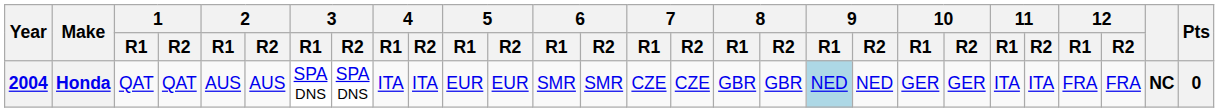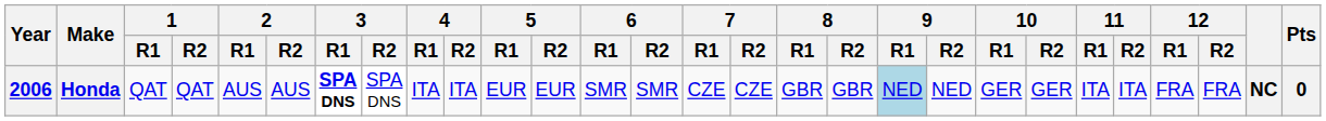 <table class="wikitable" style="text-align:center; font-size:90%">
 <tr>
 <th valign="middle" rowspan=2>Year</th>
 <th valign="middle" rowspan=2>Make</th>
 <th colspan=2>1</th>
 <th colspan=2>2</th>
 <th colspan=2>3</th>
 <th colspan=2>4</th>
 <th colspan=2>5</th>
 <th colspan=2>6</th>
 <th colspan=2>7</th>
 <th colspan=2>8</th>
 <th colspan=2>9</th>
 <th colspan=2>10</th>
 <th colspan=2>11</th>
 <th colspan=2>12</th>
 <th rowspan=2></th>
 <th rowspan=2>Pts</th>
 </tr>
 <tr>
 <th>R1</th>
 <th>R2</th>
 <th>R1</th>
 <th>R2</th>
 <th>R1</th>
 <th>R2</th>
 <th>R1</th>
 <th>R2</th>
 <th>R1</th>
 <th>R2</th>
 <th>R1</th>
 <th>R2</th>
 <th>R1</th>
 <th>R2</th>
 <th>R1</th>
 <th>R2</th>
 <th>R1</th>
 <th>R2</th>
 <th>R1</th>
 <th>R2</th>
 <th>R1</th>
 <th>R2</th>
 <th>R1</th>
 <th>R2</th>
 </tr>
 <tr>
-<th><a href='#'>2004</a></th>
+<th><a href='#'>2006</a></th>
 <th><a href='#'>Honda</a></th>
 <td><a href='#'>QAT</a></td>
 <td><a href='#'>QAT</a></td>
 <td><a href='#'>AUS</a></td>
 <td><a href='#'>AUS</a></td>
-<td style="background:#FFFFFF;"><a href='#'>SPA</a><br><small>DNS</small></td>
+<td style="background:#FFFFFF;"><strong><a href='#'>SPA</a><br><small>DNS</small></strong></td>
 <td style="background:#FFFFFF;"><a href='#'>SPA</a><br><small>DNS</small></td>
 <td><a href='#'>ITA</a></td>
 <td><a href='#'>ITA</a></td>
 <td><a href='#'>EUR</a></td>
 <td><a href='#'>EUR</a></td>
 <td><a href='#'>SMR</a></td>
 <td><a href='#'>SMR</a></td>
 <td><a href='#'>CZE</a></td>
 <td><a href='#'>CZE</a></td>
 <td><a href='#'>GBR</a></td>
 <td><a href='#'>GBR</a></td>
 <td style="background: lightblue;"><a href='#'>NED</a></td>
 <td><a href='#'>NED</a></td>
 <td><a href='#'>GER</a></td>
 <td><a href='#'>GER</a></td>
 <td><a href='#'>ITA</a></td>
 <td><a href='#'>ITA</a></td>
 <td><a href='#'>FRA</a></td>
 <td><a href='#'>FRA</a></td>
 <th>NC</th>
 <th>0</th>
 </tr>
 </table>
